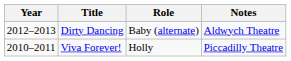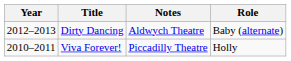 <table class="wikitable sortable">
 <tr>
 <th>Year</th>
 <th>Title</th>
+<th>Notes</th>
 <th>Role</th>
-<th>Notes</th>
 </tr>
 <tr>
 <td>2012–2013</td>
 <td><a href='#'>Dirty Dancing</a></td>
+<td><a href='#'>Aldwych Theatre</a></td>
 <td>Baby (<a href='#'>alternate</a>)</td>
-<td><a href='#'>Aldwych Theatre</a></td>
 </tr>
 <tr>
 <td>2010–2011</td>
 <td><a href='#'>Viva Forever!</a></td>
+<td><a href='#'>Piccadilly Theatre</a></td>
 <td>Holly</td>
-<td><a href='#'>Piccadilly Theatre</a></td>
 </tr>
 </table>
